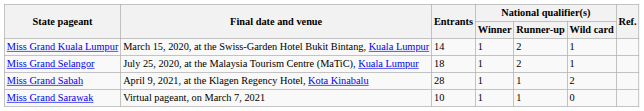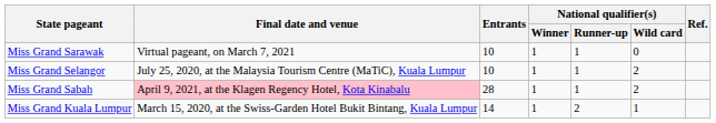 <table class="wikitable defaultcenter col2left" style="font-size: 95%">
 <tr>
 <th rowspan=2>State pageant</th>
 <th rowspan=2>Final date and venue</th>
 <th rowspan=2>Entrants</th>
 <th colspan=3>National qualifier(s)</th>
 <th rowspan=2>Ref.</th>
 </tr>
 <tr>
 <th>Winner</th>
 <th>Runner-up</th>
 <th>Wild card</th>
 </tr>
 <tr>
+<td><a href='#'>Miss Grand Sarawak</a></td>
+<td>Virtual pageant, on March 7, 2021</td>
+<td>10</td>
+<td>1</td>
+<td>1</td>
+<td>0</td>
+<td></td>
+</tr>
+<tr>
+<td><a href='#'>Miss Grand Selangor</a></td>
+<td>July 25, 2020, at the Malaysia Tourism Centre (MaTiC), <a href='#'>Kuala Lumpur</a></td>
+<td>10</td>
+<td>1</td>
+<td>1</td>
+<td>2</td>
+<td></td>
+</tr>
+<tr>
+<td><a href='#'>Miss Grand Sabah</a></td>
+<td style="background: pink;">April 9, 2021, at the Klagen Regency Hotel, <a href='#'>Kota Kinabalu</a></td>
+<td>28</td>
+<td>1</td>
+<td>1</td>
+<td>2</td>
+<td></td>
+</tr>
+<tr>
 <td><a href='#'>Miss Grand Kuala Lumpur</a></td>
 <td>March 15, 2020, at the Swiss-Garden Hotel Bukit Bintang, <a href='#'>Kuala Lumpur</a></td>
 <td>14</td>
 <td>1</td>
 <td>2</td>
 <td>1</td>
 <td></td>
 </tr>
-<tr>
-<td><a href='#'>Miss Grand Selangor</a></td>
-<td>July 25, 2020, at the Malaysia Tourism Centre (MaTiC), <a href='#'>Kuala Lumpur</a></td>
-<td>18</td>
-<td>1</td>
-<td>2</td>
-<td>1</td>
-<td></td>
-</tr>
-<tr>
-<td><a href='#'>Miss Grand Sabah</a></td>
-<td>April 9, 2021, at the Klagen Regency Hotel, <a href='#'>Kota Kinabalu</a></td>
-<td>28</td>
-<td>1</td>
-<td>1</td>
-<td>2</td>
-<td></td>
-</tr>
-<tr>
-<td><a href='#'>Miss Grand Sarawak</a></td>
-<td>Virtual pageant, on March 7, 2021</td>
-<td>10</td>
-<td>1</td>
-<td>1</td>
-<td>0</td>
-<td></td>
-</tr>
 </table>
